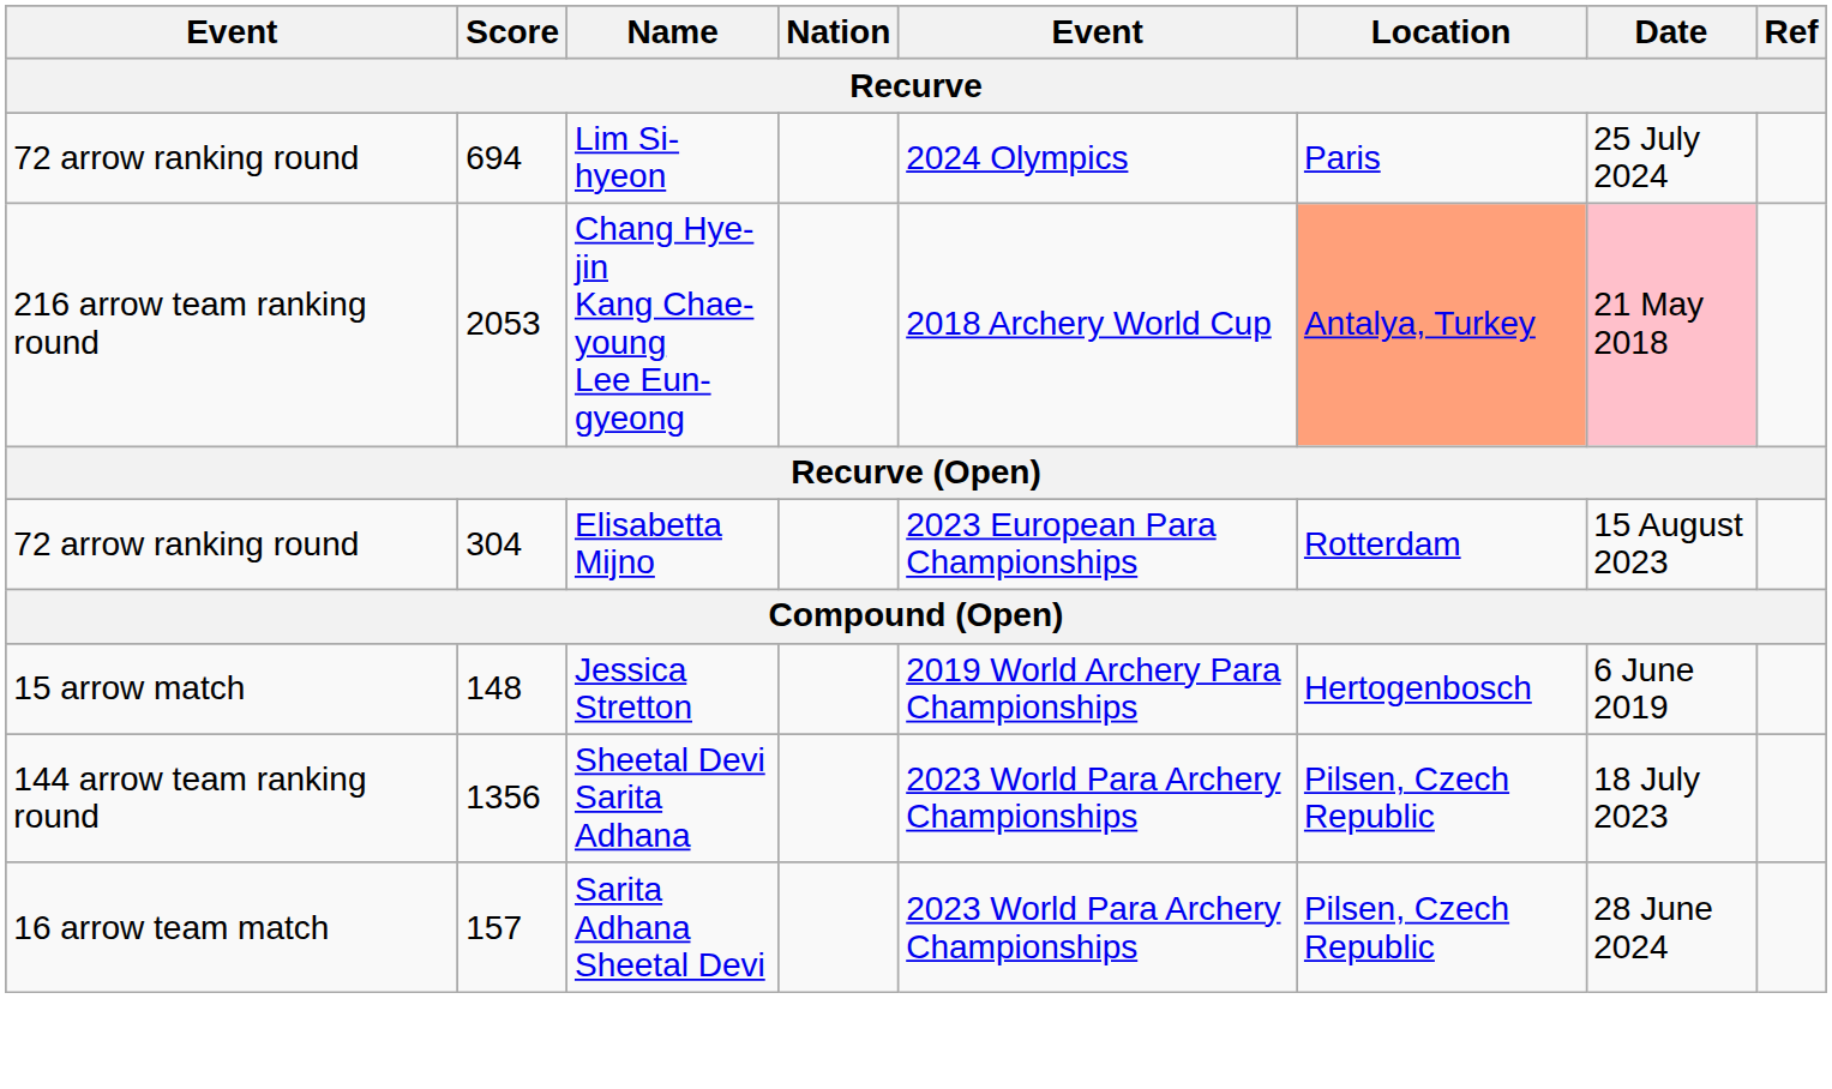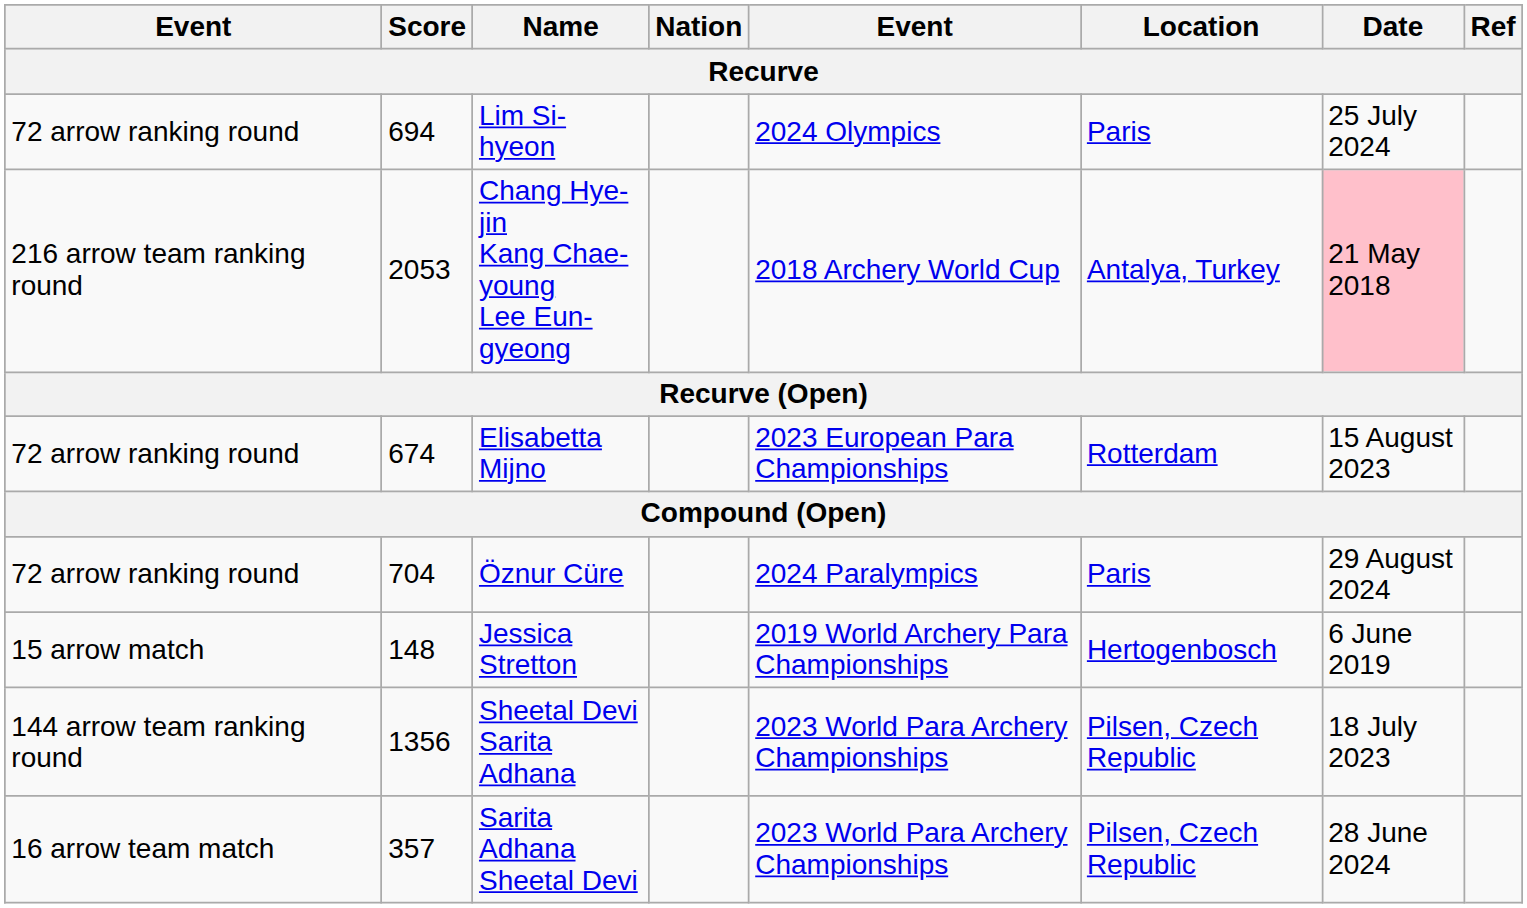 <table class="wikitable">
 <tr>
 <th style="width:13em">Event</th>
 <th>Score</th>
 <th>Name</th>
 <th>Nation</th>
 <th>Event</th>
 <th>Location</th>
 <th>Date</th>
 <th>Ref</th>
 </tr>
 <tr bgcolor="#DDDDDD">
 <th colspan="8">Recurve</th>
 </tr>
 <tr>
 <td>72 arrow ranking round</td>
 <td>694</td>
 <td><a href='#'>Lim Si-hyeon</a></td>
 <td></td>
 <td><a href='#'>2024 Olympics</a></td>
 <td><a href='#'>Paris</a></td>
 <td>25 July 2024</td>
 <td></td>
 </tr>
 <tr>
 <td>216 arrow team ranking round</td>
 <td>2053</td>
 <td><a href='#'>Chang Hye-jin</a><br><a href='#'>Kang Chae-young</a><br><a href='#'>Lee Eun-gyeong</a></td>
 <td></td>
 <td><a href='#'>2018 Archery World Cup</a></td>
-<td style="background: lightsalmon;"><a href='#'>Antalya, Turkey</a></td>
+<td><a href='#'>Antalya, Turkey</a></td>
 <td style="background: pink;">21 May 2018</td>
 <td></td>
 </tr>
 <tr>
 <th colspan="8">Recurve (Open)</th>
 </tr>
 <tr>
 <td>72 arrow ranking round</td>
-<td>304</td>
+<td>674</td>
 <td><a href='#'>Elisabetta Mijno</a></td>
 <td></td>
 <td><a href='#'>2023 European Para Championships</a></td>
 <td><a href='#'>Rotterdam</a></td>
 <td>15 August 2023</td>
 <td></td>
 </tr>
 <tr bgcolor="#DDDDDD">
 <th colspan="8">Compound (Open)</th>
+</tr>
+<tr>
+<td>72 arrow ranking round</td>
+<td>704</td>
+<td><a href='#'>Öznur Cüre</a></td>
+<td></td>
+<td><a href='#'>2024 Paralympics</a></td>
+<td><a href='#'>Paris</a></td>
+<td>29 August 2024</td>
+<td></td>
 </tr>
 <tr>
 <td>15 arrow match</td>
 <td>148</td>
 <td><a href='#'>Jessica Stretton</a></td>
 <td></td>
 <td><a href='#'>2019 World Archery Para Championships</a></td>
 <td><a href='#'>Hertogenbosch</a></td>
 <td>6 June 2019</td>
 <td></td>
 </tr>
 <tr>
 <td>144 arrow team ranking round</td>
 <td>1356</td>
 <td><a href='#'>Sheetal Devi</a><br><a href='#'>Sarita Adhana</a></td>
 <td></td>
 <td><a href='#'>2023 World Para Archery Championships</a></td>
 <td><a href='#'>Pilsen, Czech Republic</a></td>
 <td>18 July 2023</td>
 <td></td>
 </tr>
 <tr>
 <td>16 arrow team match</td>
-<td>157</td>
+<td>357</td>
 <td><a href='#'>Sarita Adhana</a><br><a href='#'>Sheetal Devi</a></td>
 <td></td>
 <td><a href='#'>2023 World Para Archery Championships</a></td>
 <td><a href='#'>Pilsen, Czech Republic</a></td>
 <td>28 June 2024</td>
 <td></td>
 </tr>
 </table>
